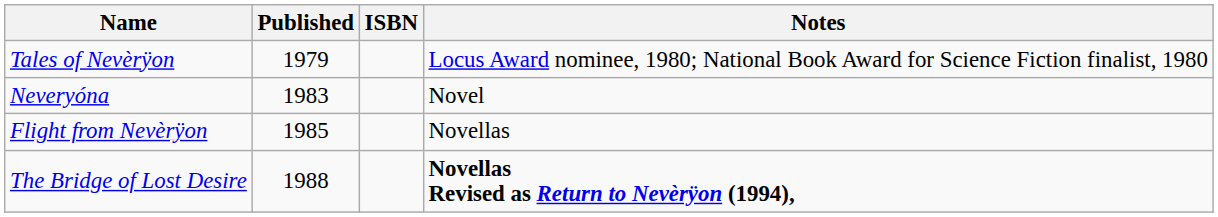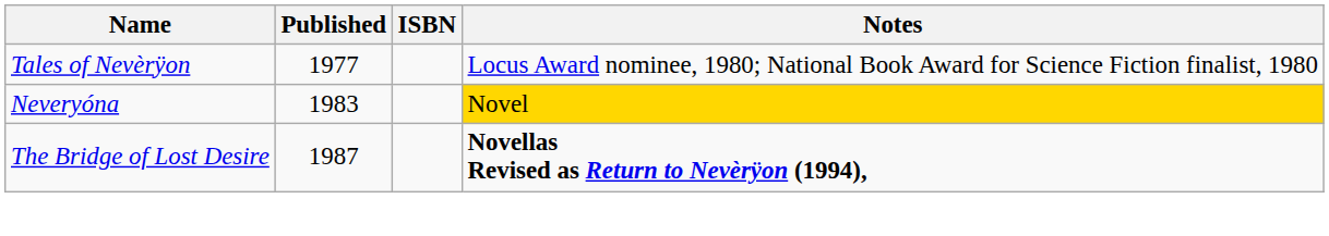 <table class="wikitable sortable" id="noveltable">
 <tr>
 <th>Name</th>
 <th>Published</th>
 <th>ISBN</th>
 <th>Notes</th>
 </tr>
 <tr>
 <td><em><a href='#'>Tales of Nevèrÿon</a></em></td>
-<td style="text-align:center;">1979</td>
+<td style="text-align:center;">1977</td>
 <td></td>
 <td><a href='#'>Locus Award</a> nominee, 1980; National Book Award for Science Fiction finalist, 1980</td>
 </tr>
 <tr>
 <td><em><a href='#'>Neveryóna</a></em></td>
 <td style="text-align:center;">1983</td>
 <td></td>
-<td>Novel</td>
-</tr>
-<tr>
-<td><em><a href='#'>Flight from Nevèrÿon</a></em></td>
-<td style="text-align:center;">1985</td>
-<td></td>
-<td>Novellas</td>
+<td style="background: gold;">Novel</td>
 </tr>
 <tr>
 <td><em><a href='#'>The Bridge of Lost Desire</a></em></td>
-<td style="text-align:center;">1988</td>
+<td style="text-align:center;">1987</td>
 <td></td>
 <td><strong>Novellas<br>Revised as <em><a href='#'>Return to Nevèrÿon</a></em> (1994), </strong></td>
 </tr>
 </table>
